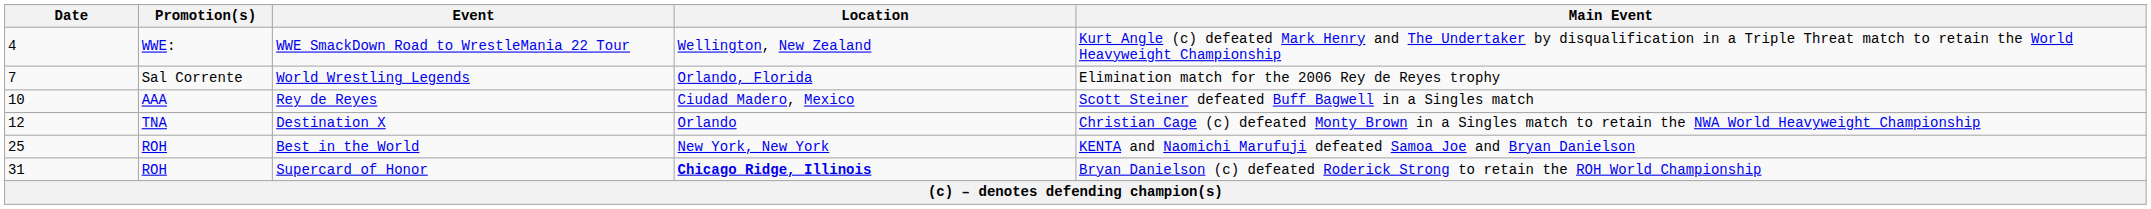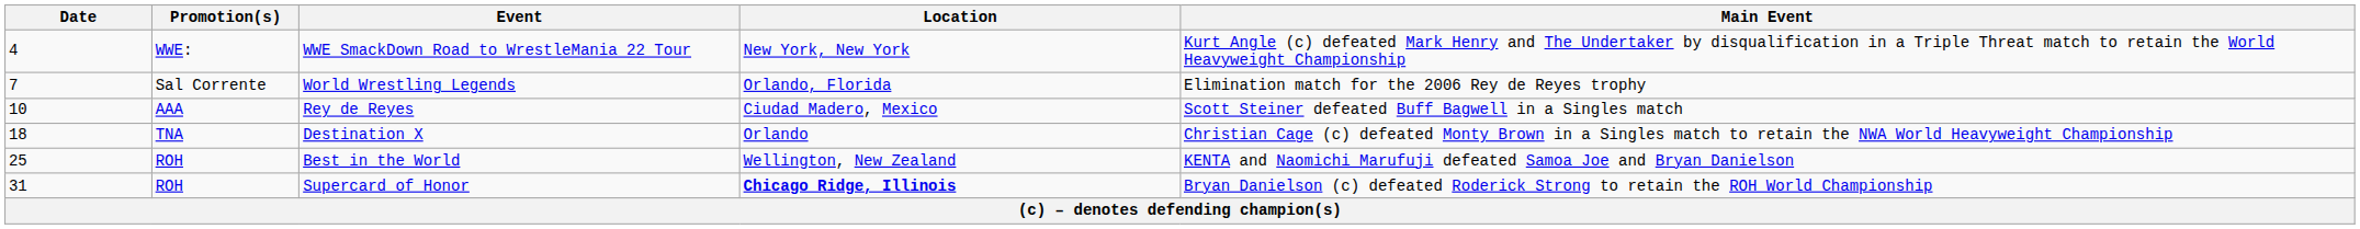 <table class="wikitable" style="width:100%;">
 <tr>
 <th width=5%>Date</th>
 <th width=5%>Promotion(s)</th>
 <th style="width:15%;">Event</th>
 <th style="width:15%;">Location</th>
 <th style="width:40%;">Main Event</th>
 </tr>
 <tr>
 <td>4</td>
 <td><a href='#'>WWE</a>:<br></td>
 <td><a href='#'>WWE SmackDown Road to WrestleMania 22 Tour</a></td>
-<td><a href='#'>Wellington</a>, <a href='#'>New Zealand</a></td>
+<td><a href='#'>New York, New York</a></td>
 <td><a href='#'>Kurt Angle</a> (c) defeated <a href='#'>Mark Henry</a> and <a href='#'>The Undertaker</a> by disqualification in a Triple Threat match to retain the <a href='#'>World Heavyweight Championship</a></td>
 </tr>
 <tr>
 <td>7</td>
 <td>Sal Corrente</td>
 <td><a href='#'>World Wrestling Legends</a></td>
 <td><a href='#'>Orlando, Florida</a></td>
 <td>Elimination match for the 2006 Rey de Reyes trophy</td>
 </tr>
 <tr>
 <td>10</td>
 <td><a href='#'>AAA</a></td>
 <td><a href='#'>Rey de Reyes</a></td>
 <td><a href='#'>Ciudad Madero</a>, <a href='#'>Mexico</a></td>
 <td><a href='#'>Scott Steiner</a> defeated <a href='#'>Buff Bagwell</a> in a Singles match</td>
 </tr>
 <tr>
-<td>12</td>
+<td>18</td>
 <td><a href='#'>TNA</a></td>
 <td><a href='#'>Destination X</a></td>
 <td><a href='#'>Orlando</a></td>
 <td><a href='#'>Christian Cage</a> (c) defeated <a href='#'>Monty Brown</a> in a Singles match to retain the <a href='#'>NWA World Heavyweight Championship</a></td>
 </tr>
 <tr>
 <td>25</td>
 <td><a href='#'>ROH</a></td>
 <td><a href='#'>Best in the World</a></td>
-<td><a href='#'>New York, New York</a></td>
+<td><a href='#'>Wellington</a>, <a href='#'>New Zealand</a></td>
 <td><a href='#'>KENTA</a> and <a href='#'>Naomichi Marufuji</a> defeated <a href='#'>Samoa Joe</a> and <a href='#'>Bryan Danielson</a></td>
 </tr>
 <tr>
 <td>31</td>
 <td><a href='#'>ROH</a></td>
 <td><a href='#'>Supercard of Honor</a></td>
 <td><strong><a href='#'>Chicago Ridge, Illinois</a></strong></td>
 <td><a href='#'>Bryan Danielson</a> (c) defeated <a href='#'>Roderick Strong</a> to retain the <a href='#'>ROH World Championship</a></td>
 </tr>
 <tr>
 <th colspan="6">(c) – denotes defending champion(s)</th>
 </tr>
 </table>
